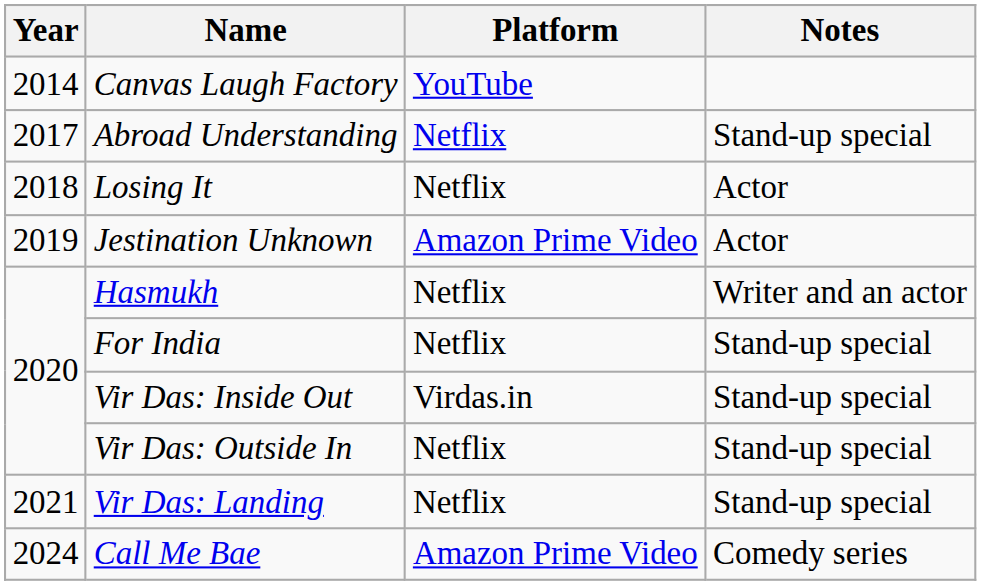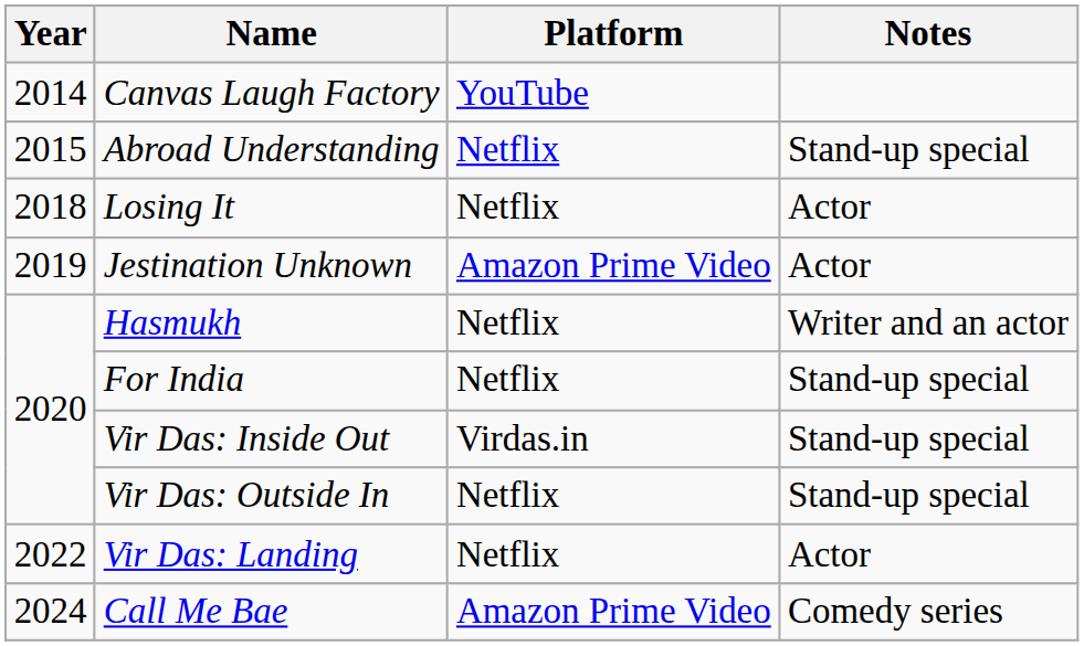 <table class="wikitable sortable">
 <tr>
 <th>Year</th>
 <th>Name</th>
 <th>Platform</th>
 <th>Notes</th>
 </tr>
 <tr>
 <td>2014</td>
 <td><em>Canvas Laugh Factory</em></td>
 <td><a href='#'>YouTube</a></td>
 <td></td>
 </tr>
 <tr>
-<td>2017</td>
+<td>2015</td>
 <td><em>Abroad Understanding</em></td>
 <td><a href='#'>Netflix</a></td>
 <td>Stand-up special</td>
 </tr>
 <tr>
 <td>2018</td>
 <td><em>Losing It</em></td>
 <td>Netflix</td>
 <td>Actor </td>
 </tr>
 <tr>
 <td>2019</td>
 <td><em>Jestination Unknown</em></td>
 <td><a href='#'>Amazon Prime Video</a></td>
 <td>Actor </td>
 </tr>
 <tr>
 <td rowspan="4">2020</td>
 <td><em><a href='#'>Hasmukh</a></em></td>
 <td>Netflix</td>
 <td>Writer and an actor</td>
 </tr>
 <tr>
 <td><em>For India</em></td>
 <td>Netflix</td>
 <td>Stand-up special</td>
 </tr>
 <tr>
 <td><em>Vir Das: Inside Out</em></td>
 <td>Virdas.in</td>
 <td>Stand-up special</td>
 </tr>
 <tr>
 <td><em>Vir Das: Outside In</em></td>
 <td>Netflix</td>
 <td>Stand-up special</td>
 </tr>
 <tr>
-<td>2021</td>
+<td>2022</td>
 <td><em><a href='#'>Vir Das: Landing</a></em></td>
 <td>Netflix</td>
-<td>Stand-up special</td>
+<td>Actor </td>
 </tr>
 <tr>
 <td>2024</td>
 <td><em><a href='#'>Call Me Bae</a></em></td>
 <td><a href='#'>Amazon Prime Video</a></td>
 <td>Comedy series</td>
 </tr>
 </table>
